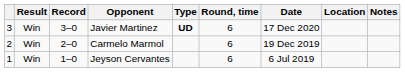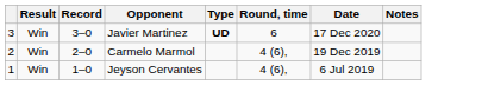 <table class="wikitable" style="text-align:center">
 <tr>
 <th></th>
 <th>Result</th>
 <th>Record</th>
 <th>Opponent</th>
 <th>Type</th>
 <th>Round, time</th>
 <th>Date</th>
-<th>Location</th>
 <th>Notes</th>
 </tr>
 <tr>
 <td>3</td>
 <td>Win</td>
 <td>3–0</td>
 <td style="text-align:left;">Javier Martinez</td>
 <td><strong>UD</strong></td>
 <td>6</td>
 <td>17 Dec 2020</td>
-<td style="text-align:left;"></td>
 <td></td>
 </tr>
 <tr>
 <td>2</td>
 <td>Win</td>
 <td>2–0</td>
 <td style="text-align:left;">Carmelo Marmol</td>
 <td></td>
-<td>6</td>
+<td>4 (6), </td>
 <td>19 Dec 2019</td>
-<td style="text-align:left;"></td>
 <td></td>
 </tr>
 <tr>
 <td>1</td>
 <td>Win</td>
 <td>1–0</td>
 <td style="text-align:left;">Jeyson Cervantes</td>
 <td></td>
-<td>6</td>
+<td>4 (6), </td>
 <td>6 Jul 2019</td>
-<td style="text-align:left;"></td>
 <td></td>
 </tr>
 </table>
